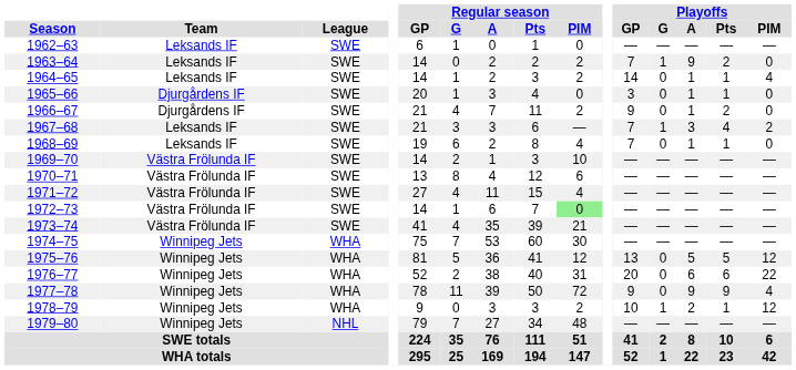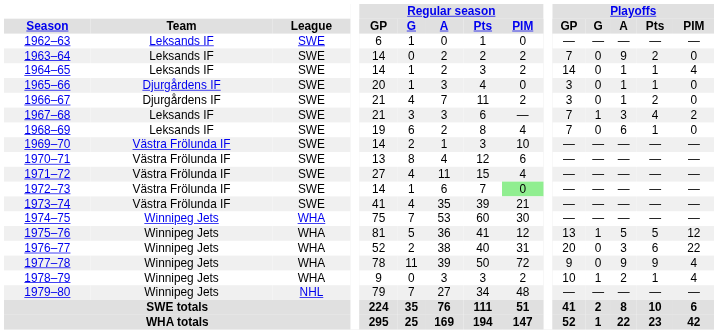 <table border="0" cellpadding="1" cellspacing="0" style="text-align:center; width:60em">
 <tr style="background:#e0e0e0;">
 <th colspan="3" style="background:#fff;"> </th>
 <th rowspan="99" style="background:#fff;"> </th>
 <th colspan="5"><a href='#'>Regular season</a></th>
 <th rowspan="99" style="background:#fff;"> </th>
 <th colspan="5"><a href='#'>Playoffs</a></th>
 </tr>
 <tr style="background:#e0e0e0;">
 <th><a href='#'>Season</a></th>
 <th>Team</th>
 <th>League</th>
 <th>GP</th>
 <th><a href='#'>G</a></th>
 <th><a href='#'>A</a></th>
 <th><a href='#'>Pts</a></th>
 <th><a href='#'>PIM</a></th>
 <th>GP</th>
 <th>G</th>
 <th>A</th>
 <th>Pts</th>
 <th>PIM</th>
 </tr>
 <tr>
 <td><a href='#'>1962–63</a></td>
 <td><a href='#'>Leksands IF</a></td>
 <td><a href='#'>SWE</a></td>
 <td>6</td>
 <td>1</td>
 <td>0</td>
 <td>1</td>
 <td>0</td>
 <td>—</td>
 <td>—</td>
 <td>—</td>
 <td>—</td>
 <td>—</td>
 </tr>
 <tr style="background:#f0f0f0;">
 <td><a href='#'>1963–64</a></td>
 <td>Leksands IF</td>
 <td>SWE</td>
 <td>14</td>
 <td>0</td>
 <td>2</td>
 <td>2</td>
 <td>2</td>
 <td>7</td>
-<td>1</td>
+<td>0</td>
 <td>9</td>
 <td>2</td>
 <td>0</td>
 </tr>
 <tr>
 <td><a href='#'>1964–65</a></td>
 <td>Leksands IF</td>
 <td>SWE</td>
 <td>14</td>
 <td>1</td>
 <td>2</td>
 <td>3</td>
 <td>2</td>
 <td>14</td>
 <td>0</td>
 <td>1</td>
 <td>1</td>
 <td>4</td>
 </tr>
 <tr style="background:#f0f0f0;">
 <td><a href='#'>1965–66</a></td>
 <td><a href='#'>Djurgårdens IF</a></td>
 <td>SWE</td>
 <td>20</td>
 <td>1</td>
 <td>3</td>
 <td>4</td>
 <td>0</td>
 <td>3</td>
 <td>0</td>
 <td>1</td>
 <td>1</td>
 <td>0</td>
 </tr>
 <tr>
 <td><a href='#'>1966–67</a></td>
 <td>Djurgårdens IF</td>
 <td>SWE</td>
 <td>21</td>
 <td>4</td>
 <td>7</td>
 <td>11</td>
 <td>2</td>
-<td>9</td>
+<td>3</td>
 <td>0</td>
 <td>1</td>
 <td>2</td>
 <td>0</td>
 </tr>
 <tr style="background:#f0f0f0;">
 <td><a href='#'>1967–68</a></td>
 <td>Leksands IF</td>
 <td>SWE</td>
 <td>21</td>
 <td>3</td>
 <td>3</td>
 <td>6</td>
 <td>—</td>
 <td>7</td>
 <td>1</td>
 <td>3</td>
 <td>4</td>
 <td>2</td>
 </tr>
 <tr>
 <td><a href='#'>1968–69</a></td>
 <td>Leksands IF</td>
 <td>SWE</td>
 <td>19</td>
 <td>6</td>
 <td>2</td>
 <td>8</td>
 <td>4</td>
 <td>7</td>
 <td>0</td>
-<td>1</td>
+<td>6</td>
 <td>1</td>
 <td>0</td>
 </tr>
 <tr style="background:#f0f0f0;">
 <td><a href='#'>1969–70</a></td>
 <td><a href='#'>Västra Frölunda IF</a></td>
 <td>SWE</td>
 <td>14</td>
 <td>2</td>
 <td>1</td>
 <td>3</td>
 <td>10</td>
 <td>—</td>
 <td>—</td>
 <td>—</td>
 <td>—</td>
 <td>—</td>
 </tr>
 <tr>
 <td><a href='#'>1970–71</a></td>
 <td>Västra Frölunda IF</td>
 <td>SWE</td>
 <td>13</td>
 <td>8</td>
 <td>4</td>
 <td>12</td>
 <td>6</td>
 <td>—</td>
 <td>—</td>
 <td>—</td>
 <td>—</td>
 <td>—</td>
 </tr>
 <tr style="background:#f0f0f0;">
 <td><a href='#'>1971–72</a></td>
 <td>Västra Frölunda IF</td>
 <td>SWE</td>
 <td>27</td>
 <td>4</td>
 <td>11</td>
 <td>15</td>
 <td>4</td>
 <td>—</td>
 <td>—</td>
 <td>—</td>
 <td>—</td>
 <td>—</td>
 </tr>
 <tr>
 <td><a href='#'>1972–73</a></td>
 <td>Västra Frölunda IF</td>
 <td>SWE</td>
 <td>14</td>
 <td>1</td>
 <td>6</td>
 <td>7</td>
 <td style="background: lightgreen;">0</td>
 <td>—</td>
 <td>—</td>
 <td>—</td>
 <td>—</td>
 <td>—</td>
 </tr>
 <tr style="background:#f0f0f0;">
 <td><a href='#'>1973–74</a></td>
 <td>Västra Frölunda IF</td>
 <td>SWE</td>
 <td>41</td>
 <td>4</td>
 <td>35</td>
 <td>39</td>
 <td>21</td>
 <td>—</td>
 <td>—</td>
 <td>—</td>
 <td>—</td>
 <td>—</td>
 </tr>
 <tr>
 <td><a href='#'>1974–75</a></td>
 <td><a href='#'>Winnipeg Jets</a></td>
 <td><a href='#'>WHA</a></td>
 <td>75</td>
 <td>7</td>
 <td>53</td>
 <td>60</td>
 <td>30</td>
 <td>—</td>
 <td>—</td>
 <td>—</td>
 <td>—</td>
 <td>—</td>
 </tr>
 <tr style="background:#f0f0f0;">
 <td><a href='#'>1975–76</a></td>
 <td>Winnipeg Jets</td>
 <td>WHA</td>
 <td>81</td>
 <td>5</td>
 <td>36</td>
 <td>41</td>
 <td>12</td>
 <td>13</td>
-<td>0</td>
+<td>1</td>
 <td>5</td>
 <td>5</td>
 <td>12</td>
 </tr>
 <tr>
 <td><a href='#'>1976–77</a></td>
 <td>Winnipeg Jets</td>
 <td>WHA</td>
 <td>52</td>
 <td>2</td>
 <td>38</td>
 <td>40</td>
 <td>31</td>
 <td>20</td>
 <td>0</td>
-<td>6</td>
+<td>3</td>
 <td>6</td>
 <td>22</td>
 </tr>
 <tr style="background:#f0f0f0;">
 <td><a href='#'>1977–78</a></td>
 <td>Winnipeg Jets</td>
 <td>WHA</td>
 <td>78</td>
 <td>11</td>
 <td>39</td>
 <td>50</td>
 <td>72</td>
 <td>9</td>
 <td>0</td>
 <td>9</td>
 <td>9</td>
 <td>4</td>
 </tr>
 <tr>
 <td><a href='#'>1978–79</a></td>
 <td>Winnipeg Jets</td>
 <td>WHA</td>
 <td>9</td>
 <td>0</td>
 <td>3</td>
 <td>3</td>
 <td>2</td>
 <td>10</td>
 <td>1</td>
 <td>2</td>
 <td>1</td>
-<td>12</td>
+<td>4</td>
 </tr>
 <tr style="background:#f0f0f0;">
 <td><a href='#'>1979–80</a></td>
 <td>Winnipeg Jets</td>
 <td><a href='#'>NHL</a></td>
 <td>79</td>
 <td>7</td>
 <td>27</td>
 <td>34</td>
 <td>48</td>
 <td>—</td>
 <td>—</td>
 <td>—</td>
 <td>—</td>
 <td>—</td>
 </tr>
 <tr style="background:#e0e0e0;">
 <th colspan="3">SWE totals</th>
 <th>224</th>
 <th>35</th>
 <th>76</th>
 <th>111</th>
 <th>51</th>
 <th>41</th>
 <th>2</th>
 <th>8</th>
 <th>10</th>
 <th>6</th>
 </tr>
 <tr style="background:#e0e0e0;">
 <th colspan="3">WHA totals</th>
 <th>295</th>
 <th>25</th>
 <th>169</th>
 <th>194</th>
 <th>147</th>
 <th>52</th>
 <th>1</th>
 <th>22</th>
 <th>23</th>
 <th>42</th>
 </tr>
 </table>
